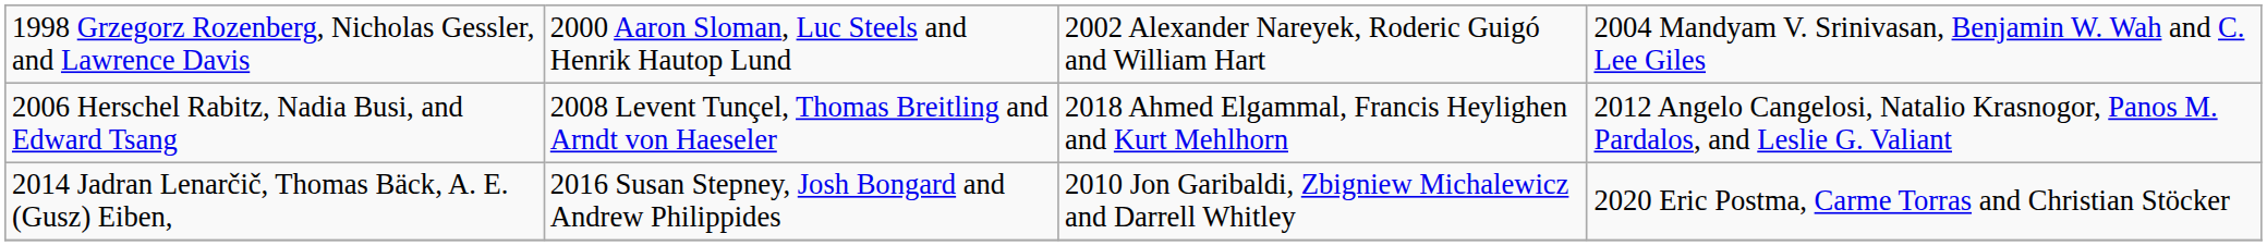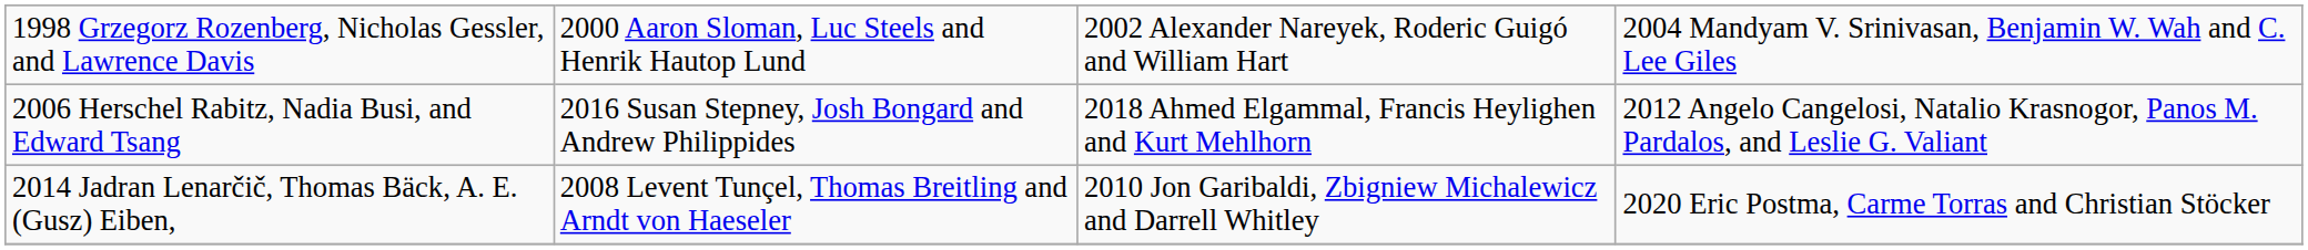 <table class="wikitable">
 <tr>
 <td>1998 <a href='#'>Grzegorz Rozenberg</a>, Nicholas Gessler, and <a href='#'>Lawrence Davis</a></td>
 <td>2000 <a href='#'>Aaron Sloman</a>, <a href='#'>Luc Steels</a> and Henrik Hautop Lund</td>
 <td>2002 Alexander Nareyek, Roderic Guigó and William Hart</td>
 <td>2004 Mandyam V. Srinivasan, <a href='#'>Benjamin W. Wah</a> and  <a href='#'>C. Lee Giles</a></td>
 </tr>
 <tr>
 <td>2006 Herschel Rabitz, Nadia Busi, and <a href='#'>Edward Tsang</a></td>
-<td>2008 Levent Tunçel, <a href='#'>Thomas Breitling</a> and <a href='#'>Arndt von Haeseler</a></td>
+<td>2016 Susan Stepney, <a href='#'>Josh Bongard</a> and Andrew Philippides</td>
 <td>2018 Ahmed Elgammal, Francis Heylighen and <a href='#'>Kurt Mehlhorn</a></td>
 <td>2012 Angelo Cangelosi, Natalio Krasnogor, <a href='#'>Panos M. Pardalos</a>, and <a href='#'>Leslie G. Valiant</a></td>
 </tr>
 <tr>
 <td>2014 Jadran Lenarčič, Thomas Bäck, A. E. (Gusz) Eiben,</td>
-<td>2016 Susan Stepney, <a href='#'>Josh Bongard</a> and Andrew Philippides</td>
+<td>2008 Levent Tunçel, <a href='#'>Thomas Breitling</a> and <a href='#'>Arndt von Haeseler</a></td>
 <td>2010 Jon Garibaldi, <a href='#'>Zbigniew Michalewicz</a> and Darrell Whitley</td>
 <td>2020 Eric Postma, <a href='#'>Carme Torras</a> and Christian Stöcker</td>
 </tr>
 <tr>
 </tr>
 </table>
